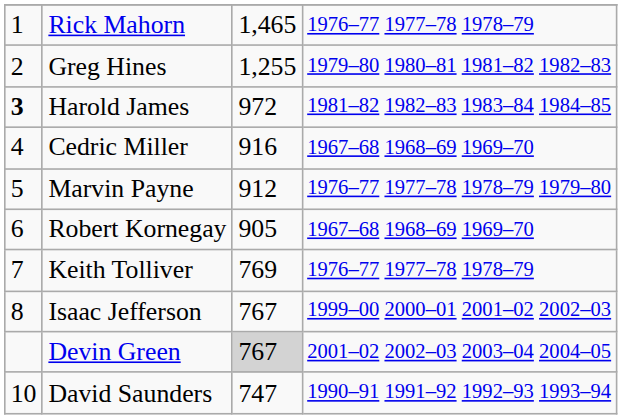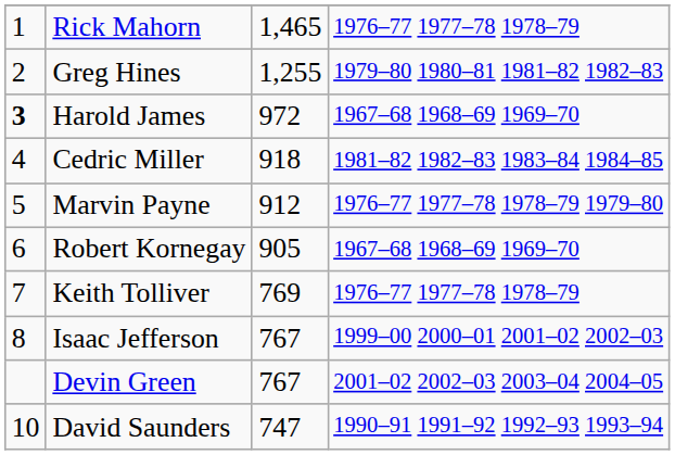 <table class="wikitable">
 <tr>
 </tr>
 <tr>
 <td>1</td>
 <td><a href='#'>Rick Mahorn</a></td>
 <td>1,465</td>
 <td style="font-size:80%;"><a href='#'>1976–77</a> <a href='#'>1977–78</a> <a href='#'>1978–79</a></td>
 </tr>
 <tr>
 <td>2</td>
 <td>Greg Hines</td>
 <td>1,255</td>
 <td style="font-size:80%;"><a href='#'>1979–80</a> <a href='#'>1980–81</a> <a href='#'>1981–82</a> <a href='#'>1982–83</a></td>
 </tr>
 <tr>
 <td><strong>3</strong></td>
 <td>Harold James</td>
 <td>972</td>
-<td style="font-size:80%;"><a href='#'>1981–82</a> <a href='#'>1982–83</a> <a href='#'>1983–84</a> <a href='#'>1984–85</a></td>
+<td style="font-size:80%;"><a href='#'>1967–68</a> <a href='#'>1968–69</a> <a href='#'>1969–70</a></td>
 </tr>
 <tr>
 <td>4</td>
 <td>Cedric Miller</td>
-<td>916</td>
-<td style="font-size:80%;"><a href='#'>1967–68</a> <a href='#'>1968–69</a> <a href='#'>1969–70</a></td>
+<td>918</td>
+<td style="font-size:80%;"><a href='#'>1981–82</a> <a href='#'>1982–83</a> <a href='#'>1983–84</a> <a href='#'>1984–85</a></td>
 </tr>
 <tr>
 <td>5</td>
 <td>Marvin Payne</td>
 <td>912</td>
 <td style="font-size:80%;"><a href='#'>1976–77</a> <a href='#'>1977–78</a> <a href='#'>1978–79</a> <a href='#'>1979–80</a></td>
 </tr>
 <tr>
 <td>6</td>
 <td>Robert Kornegay</td>
 <td>905</td>
 <td style="font-size:80%;"><a href='#'>1967–68</a> <a href='#'>1968–69</a> <a href='#'>1969–70</a></td>
 </tr>
 <tr>
 <td>7</td>
 <td>Keith Tolliver</td>
 <td>769</td>
 <td style="font-size:80%;"><a href='#'>1976–77</a> <a href='#'>1977–78</a> <a href='#'>1978–79</a></td>
 </tr>
 <tr>
 <td>8</td>
 <td>Isaac Jefferson</td>
 <td>767</td>
 <td style="font-size:80%;"><a href='#'>1999–00</a> <a href='#'>2000–01</a> <a href='#'>2001–02</a> <a href='#'>2002–03</a></td>
 </tr>
 <tr>
 <td></td>
 <td><a href='#'>Devin Green</a></td>
-<td style="background: lightgrey;">767</td>
+<td>767</td>
 <td style="font-size:80%;"><a href='#'>2001–02</a> <a href='#'>2002–03</a> <a href='#'>2003–04</a> <a href='#'>2004–05</a></td>
 </tr>
 <tr>
 <td>10</td>
 <td>David Saunders</td>
 <td>747</td>
 <td style="font-size:80%;"><a href='#'>1990–91</a> <a href='#'>1991–92</a> <a href='#'>1992–93</a> <a href='#'>1993–94</a></td>
 </tr>
 </table>
